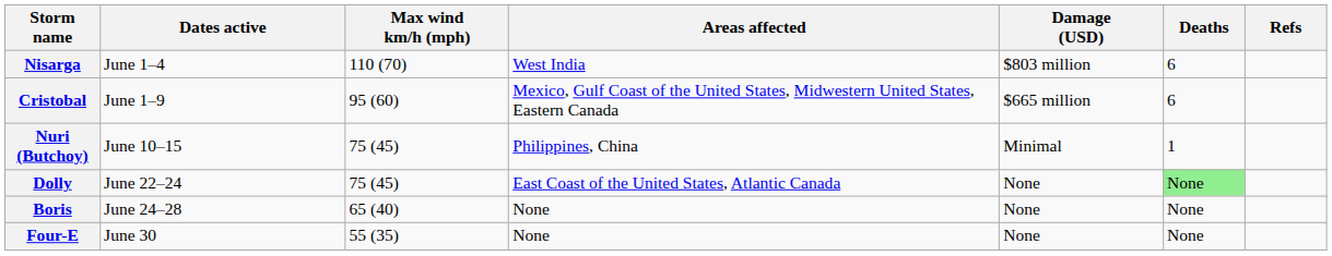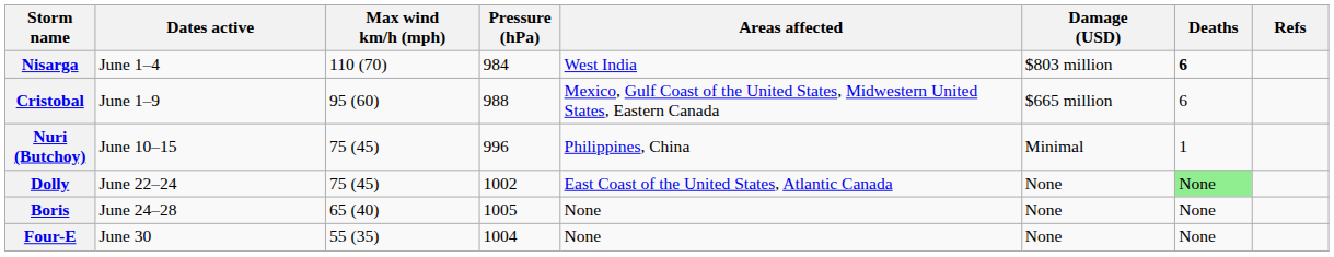 <table class="wikitable sortable">
 <tr>
 <th width="5%">Storm name</th>
 <th width="15%">Dates active</th>
 <th width="10%">Max wind<br>km/h (mph)</th>
+<th width="5%">Pressure<br>(hPa)</th>
 <th width="30%">Areas affected</th>
 <th width="10%">Damage<br>(USD)</th>
 <th width="5%">Deaths</th>
 <th width="5%">Refs</th>
 </tr>
 <tr>
 <th><a href='#'>Nisarga</a></th>
 <td>June 1–4</td>
 <td>110 (70)</td>
+<td>984</td>
 <td><a href='#'>West India</a></td>
 <td>$803 million</td>
-<td>6</td>
+<td><strong>6</strong></td>
 <td></td>
 </tr>
 <tr>
 <th><a href='#'>Cristobal</a></th>
 <td>June 1–9</td>
 <td>95 (60)</td>
+<td>988</td>
 <td><a href='#'>Mexico</a>, <a href='#'>Gulf Coast of the United States</a>, <a href='#'>Midwestern United States</a>, Eastern Canada</td>
 <td>$665 million</td>
 <td>6</td>
 <td></td>
 </tr>
 <tr>
 <th><a href='#'>Nuri (Butchoy)</a></th>
 <td>June 10–15</td>
 <td>75 (45)</td>
+<td>996</td>
 <td><a href='#'>Philippines</a>, China</td>
 <td>Minimal</td>
 <td>1</td>
 <td></td>
 </tr>
 <tr>
 <th><a href='#'>Dolly</a></th>
 <td>June 22–24</td>
 <td>75 (45)</td>
+<td>1002</td>
 <td><a href='#'>East Coast of the United States</a>, <a href='#'>Atlantic Canada</a></td>
 <td>None</td>
 <td style="background: lightgreen;">None</td>
 <td></td>
 </tr>
 <tr>
 <th><a href='#'>Boris</a></th>
 <td>June 24–28</td>
 <td>65 (40)</td>
+<td>1005</td>
 <td>None</td>
 <td>None</td>
 <td>None</td>
 <td></td>
 </tr>
 <tr>
 <th><a href='#'>Four-E</a></th>
 <td>June 30</td>
 <td>55 (35)</td>
+<td>1004</td>
 <td>None</td>
 <td>None</td>
 <td>None</td>
 <td></td>
 </tr>
 </table>
